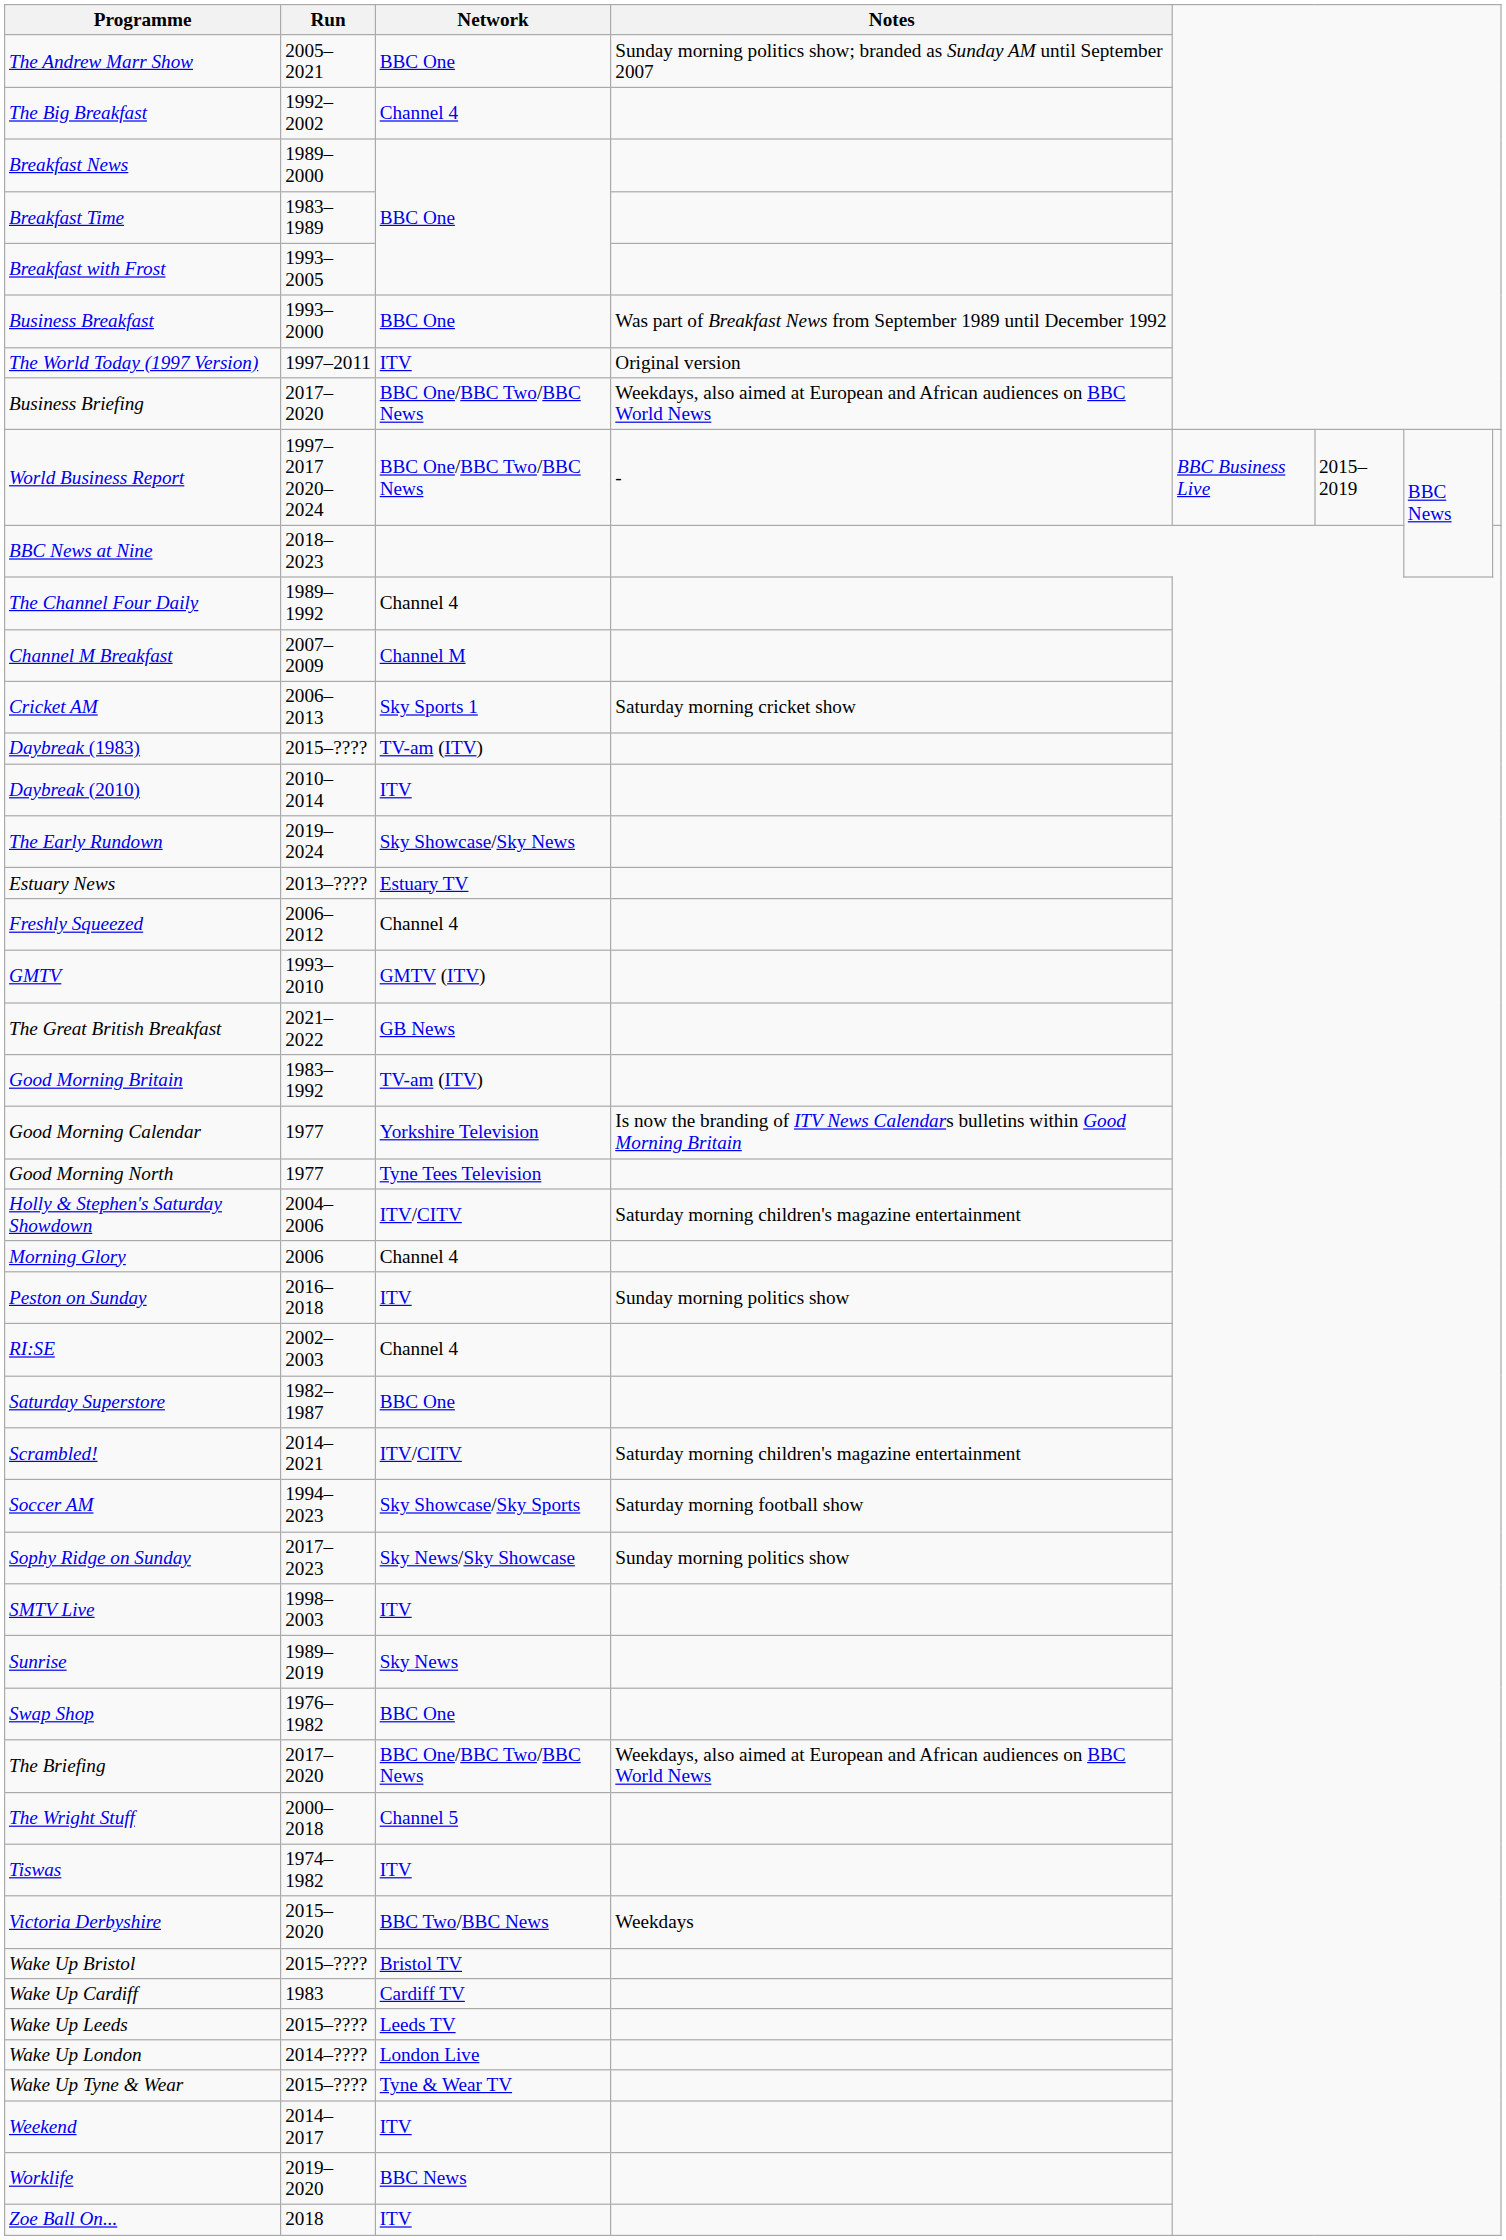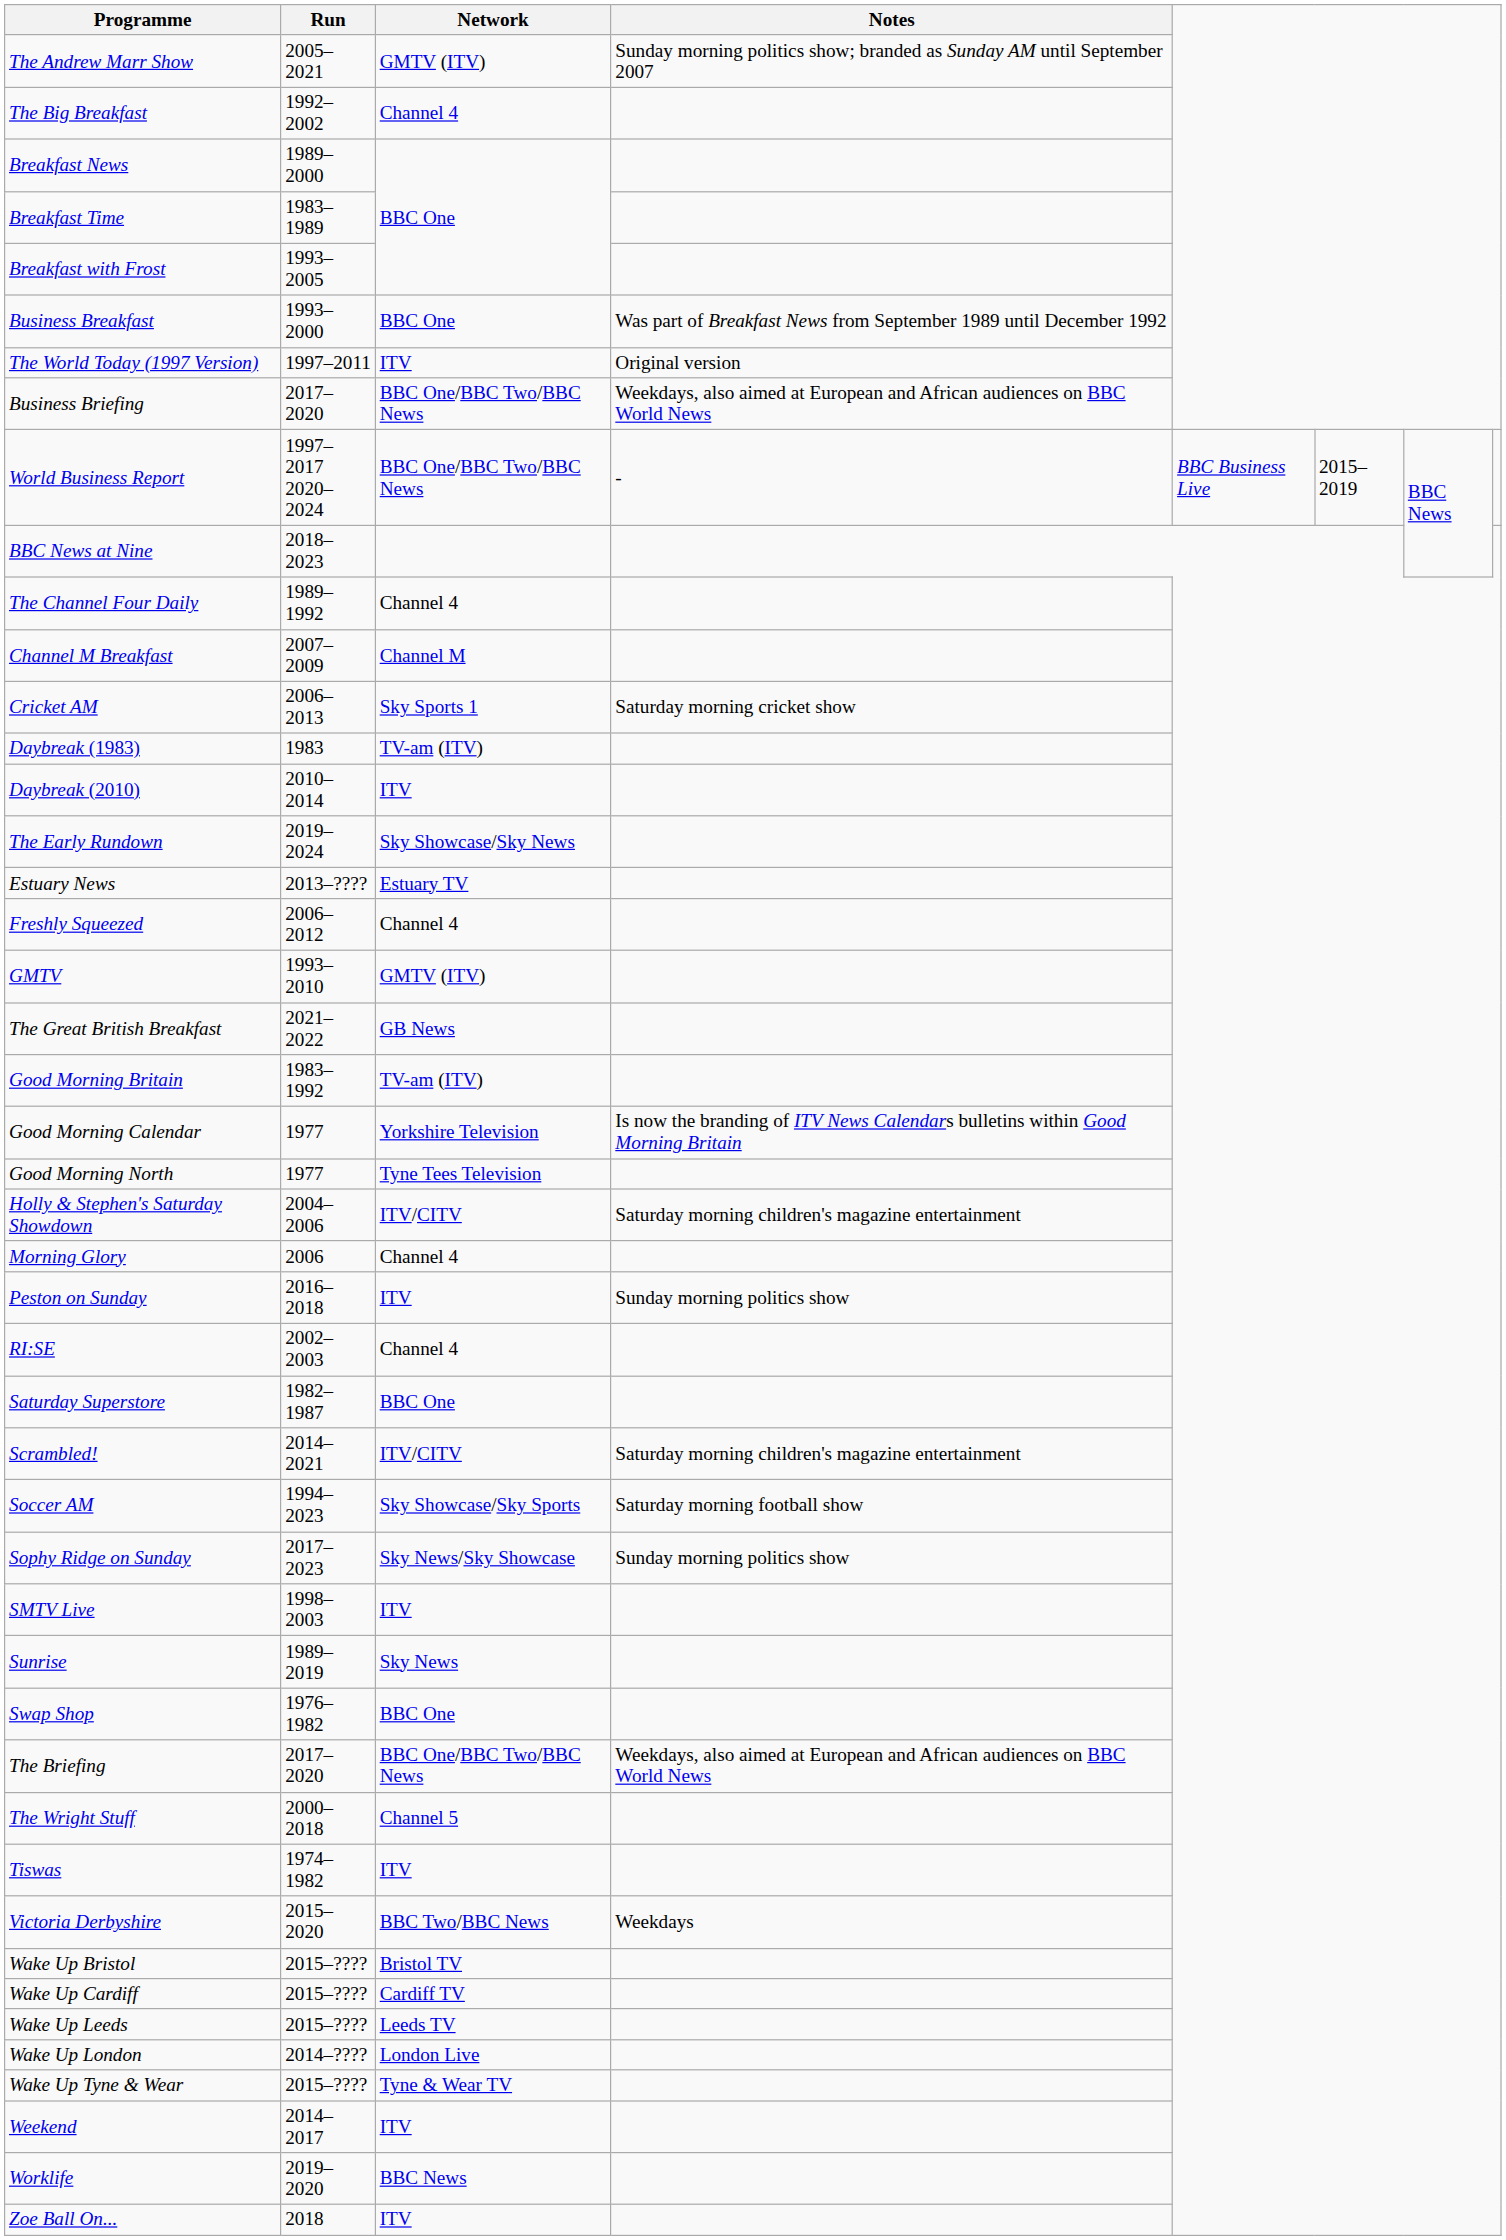 <table class="wikitable">
 <tr>
 <th>Programme</th>
 <th>Run</th>
 <th>Network</th>
 <th>Notes</th>
 </tr>
 <tr>
 <td><em><a href='#'>The Andrew Marr Show</a></em></td>
 <td>2005–2021</td>
-<td><a href='#'>BBC One</a></td>
+<td><a href='#'>GMTV</a> (<a href='#'>ITV</a>)</td>
 <td>Sunday morning politics show; branded as <em>Sunday AM</em> until September 2007</td>
 </tr>
 <tr>
 <td><em><a href='#'>The Big Breakfast</a></em></td>
 <td>1992–2002</td>
 <td><a href='#'>Channel 4</a></td>
 <td></td>
 </tr>
 <tr>
 <td><em><a href='#'>Breakfast News</a></em></td>
 <td>1989–2000</td>
 <td rowspan="3"><a href='#'>BBC One</a></td>
 <td></td>
 </tr>
 <tr>
 <td><em><a href='#'>Breakfast Time</a></em></td>
 <td>1983–1989</td>
 <td></td>
 </tr>
 <tr>
 <td><em><a href='#'>Breakfast with Frost</a></em></td>
 <td>1993–2005</td>
 <td></td>
 </tr>
 <tr>
 <td><em><a href='#'>Business Breakfast</a></em></td>
 <td>1993–2000</td>
 <td><a href='#'>BBC One</a></td>
 <td>Was part of <em>Breakfast News</em> from September 1989 until December 1992</td>
 </tr>
 <tr>
 <td><em><a href='#'>The World Today (1997 Version)</a></em></td>
 <td>1997–2011</td>
 <td><a href='#'>ITV</a></td>
 <td>Original version</td>
 </tr>
 <tr>
 <td><em>Business Briefing</em></td>
 <td>2017–2020</td>
 <td><a href='#'>BBC One</a>/<a href='#'>BBC Two</a>/<a href='#'>BBC News</a></td>
 <td> Weekdays, also aimed at European and African audiences on <a href='#'>BBC World News</a></td>
 </tr>
 <tr>
 <td><em><a href='#'>World Business Report</a></em></td>
 <td>1997–2017<br>2020–2024</td>
 <td><a href='#'>BBC One</a>/<a href='#'>BBC Two</a>/<a href='#'>BBC News</a></td>
 <td>-</td>
 <td><em><a href='#'>BBC Business Live</a></em></td>
 <td>2015–2019</td>
 <td rowspan="2"><a href='#'>BBC News</a></td>
 <td></td>
 </tr>
 <tr>
 <td><em><a href='#'>BBC News at Nine</a></em></td>
 <td>2018–2023</td>
 <td></td>
 </tr>
 <tr>
 <td><em><a href='#'>The Channel Four Daily</a></em></td>
 <td>1989–1992</td>
 <td>Channel 4</td>
 <td></td>
 </tr>
 <tr>
 <td><em><a href='#'>Channel M Breakfast</a></em></td>
 <td>2007–2009</td>
 <td><a href='#'>Channel M</a></td>
 <td></td>
 </tr>
 <tr>
 <td><em><a href='#'>Cricket AM</a></em></td>
 <td>2006–2013</td>
 <td><a href='#'>Sky Sports 1</a></td>
 <td>Saturday morning cricket show</td>
 </tr>
 <tr>
 <td><a href='#'><em>Daybreak</em> (1983)</a></td>
-<td>2015–????</td>
+<td>1983</td>
 <td><a href='#'>TV-am</a> (<a href='#'>ITV</a>)</td>
 <td></td>
 </tr>
 <tr>
 <td><a href='#'><em>Daybreak</em> (2010)</a></td>
 <td>2010–2014</td>
 <td><a href='#'>ITV</a></td>
 <td></td>
 </tr>
 <tr>
 <td><em><a href='#'>The Early Rundown</a></em></td>
 <td>2019–2024</td>
 <td><a href='#'>Sky Showcase</a>/<a href='#'>Sky News</a></td>
 <td></td>
 </tr>
 <tr>
 <td><em>Estuary News</em></td>
 <td>2013–????</td>
 <td><a href='#'>Estuary TV</a></td>
 <td></td>
 </tr>
 <tr>
 <td><em><a href='#'>Freshly Squeezed</a></em></td>
 <td>2006–2012</td>
 <td>Channel 4</td>
 <td></td>
 </tr>
 <tr>
 <td><em><a href='#'>GMTV</a></em></td>
 <td>1993–2010</td>
 <td><a href='#'>GMTV</a> (<a href='#'>ITV</a>)</td>
 <td></td>
 </tr>
 <tr>
 <td><em>The Great British Breakfast</em></td>
 <td>2021–2022</td>
 <td><a href='#'>GB News</a></td>
 <td></td>
 </tr>
 <tr>
 <td><em><a href='#'>Good Morning Britain</a></em></td>
 <td>1983–1992</td>
 <td><a href='#'>TV-am</a> (<a href='#'>ITV</a>)</td>
 <td></td>
 </tr>
 <tr>
 <td><em>Good Morning Calendar</em></td>
 <td>1977</td>
 <td><a href='#'>Yorkshire Television</a></td>
 <td>Is now the branding of <em><a href='#'>ITV News Calendar</a></em>s bulletins within <em><a href='#'>Good Morning Britain</a></em></td>
 </tr>
 <tr>
 <td><em>Good Morning North</em></td>
 <td>1977</td>
 <td><a href='#'>Tyne Tees Television</a></td>
 <td></td>
 </tr>
 <tr>
 <td><em><a href='#'>Holly & Stephen's Saturday Showdown</a></em></td>
 <td>2004–2006</td>
 <td><a href='#'>ITV</a>/<a href='#'>CITV</a></td>
 <td>Saturday morning children's magazine entertainment</td>
 </tr>
 <tr>
 <td><em><a href='#'>Morning Glory</a></em></td>
 <td>2006</td>
 <td>Channel 4</td>
 <td></td>
 </tr>
 <tr>
 <td><em><a href='#'>Peston on Sunday</a></em></td>
 <td>2016–2018</td>
 <td><a href='#'>ITV</a></td>
 <td>Sunday morning politics show</td>
 </tr>
 <tr>
 <td><em><a href='#'>RI:SE</a></em></td>
 <td>2002–2003</td>
 <td>Channel 4</td>
 <td></td>
 </tr>
 <tr>
 <td><em><a href='#'>Saturday Superstore</a></em></td>
 <td>1982–1987</td>
 <td><a href='#'>BBC One</a></td>
 <td></td>
 </tr>
 <tr>
 <td><em><a href='#'>Scrambled!</a></em></td>
 <td>2014–2021</td>
 <td><a href='#'>ITV</a>/<a href='#'>CITV</a></td>
 <td>Saturday morning children's magazine entertainment</td>
 </tr>
 <tr>
 <td><em><a href='#'>Soccer AM</a></em></td>
 <td>1994–2023</td>
 <td><a href='#'>Sky Showcase</a>/<a href='#'>Sky Sports</a></td>
 <td>Saturday morning football show</td>
 </tr>
 <tr>
 <td><em><a href='#'>Sophy Ridge on Sunday</a></em></td>
 <td>2017–2023</td>
 <td><a href='#'>Sky News</a>/<a href='#'>Sky Showcase</a></td>
 <td>Sunday morning politics show</td>
 </tr>
 <tr>
 <td><em><a href='#'>SMTV Live</a></em></td>
 <td>1998–2003</td>
 <td><a href='#'>ITV</a></td>
 <td></td>
 </tr>
 <tr>
 <td><em><a href='#'>Sunrise</a></em></td>
 <td>1989–2019</td>
 <td><a href='#'>Sky News</a></td>
 <td></td>
 </tr>
 <tr>
 <td><em><a href='#'>Swap Shop</a></em></td>
 <td>1976–1982</td>
 <td><a href='#'>BBC One</a></td>
 <td></td>
 </tr>
 <tr>
 <td><em>The Briefing</em></td>
 <td>2017–2020</td>
 <td><a href='#'>BBC One</a>/<a href='#'>BBC Two</a>/<a href='#'>BBC News</a></td>
 <td> Weekdays, also aimed at European and African audiences on <a href='#'>BBC World News</a></td>
 </tr>
 <tr>
 <td><em><a href='#'>The Wright Stuff</a></em></td>
 <td>2000–2018</td>
 <td><a href='#'>Channel 5</a></td>
 <td></td>
 </tr>
 <tr>
 <td><em><a href='#'>Tiswas</a></em></td>
 <td>1974–1982</td>
 <td><a href='#'>ITV</a></td>
 <td></td>
 </tr>
 <tr>
 <td><em><a href='#'>Victoria Derbyshire</a></em></td>
 <td>2015–2020</td>
 <td><a href='#'>BBC Two</a>/<a href='#'>BBC News</a></td>
 <td>Weekdays</td>
 </tr>
 <tr>
 <td><em>Wake Up Bristol</em></td>
 <td>2015–????</td>
 <td><a href='#'>Bristol TV</a></td>
 <td></td>
 </tr>
 <tr>
 <td><em>Wake Up Cardiff</em></td>
-<td>1983</td>
+<td>2015–????</td>
 <td><a href='#'>Cardiff TV</a></td>
 <td></td>
 </tr>
 <tr>
 <td><em>Wake Up Leeds</em></td>
 <td>2015–????</td>
 <td><a href='#'>Leeds TV</a></td>
 <td></td>
 </tr>
 <tr>
 <td><em>Wake Up London</em></td>
 <td>2014–????</td>
 <td><a href='#'>London Live</a></td>
 <td></td>
 </tr>
 <tr>
 <td><em>Wake Up Tyne & Wear</em></td>
 <td>2015–????</td>
 <td><a href='#'>Tyne & Wear TV</a></td>
 <td></td>
 </tr>
 <tr>
 <td><em><a href='#'>Weekend</a></em></td>
 <td>2014–2017</td>
 <td><a href='#'>ITV</a></td>
 <td></td>
 </tr>
 <tr>
 <td><em><a href='#'>Worklife</a></em></td>
 <td>2019–2020</td>
 <td><a href='#'>BBC News</a></td>
 <td></td>
 </tr>
 <tr>
 <td><em><a href='#'>Zoe Ball On...</a></em></td>
 <td>2018</td>
 <td><a href='#'>ITV</a></td>
 <td></td>
 </tr>
 </table>
